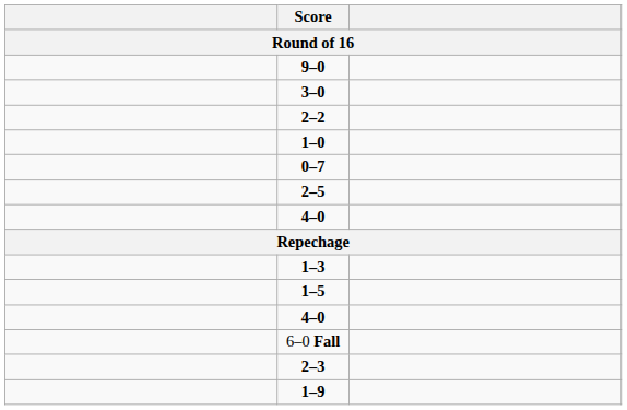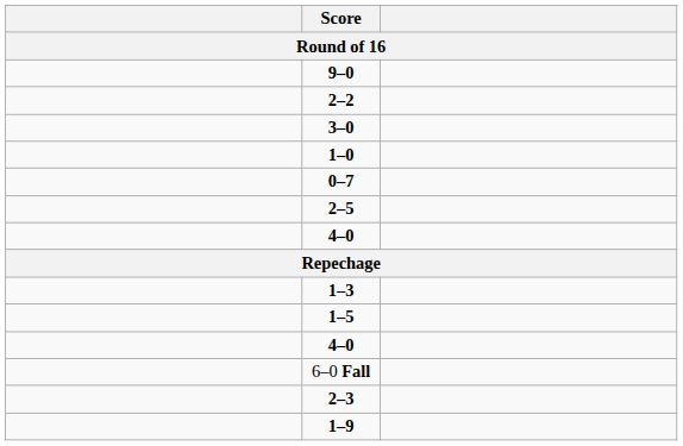 <table class="wikitable" style="text-align: left;">
 <tr>
 <th align="right" width="270"></th>
 <th width="65">Score</th>
 <th align="left" width="270"></th>
 </tr>
 <tr>
 <th colspan="3">Round of 16</th>
 </tr>
 <tr>
 <td><strong></strong></td>
 <td align=center><strong>9–0</strong></td>
 <td></td>
 </tr>
 <tr>
 <td><strong></strong></td>
-<td align=center><strong>3–0</strong></td>
+<td align=center><strong>2–2</strong></td>
 <td></td>
 </tr>
 <tr>
 <td><strong></strong></td>
-<td align=center><strong>2–2</strong></td>
+<td align=center><strong>3–0</strong></td>
 <td></td>
 </tr>
 <tr>
 <td><strong></strong></td>
 <td align=center><strong>1–0</strong></td>
 <td></td>
 </tr>
 <tr>
 <td></td>
 <td align=center><strong>0–7</strong></td>
 <td><strong></strong></td>
 </tr>
 <tr>
 <td></td>
 <td align=center><strong>2–5</strong></td>
 <td><strong></strong></td>
 </tr>
 <tr>
 <td><strong></strong></td>
 <td align=center><strong>4–0</strong></td>
 <td></td>
 </tr>
 <tr>
 <th colspan="3">Repechage</th>
 </tr>
 <tr>
 <td></td>
 <td align=center><strong>1–3</strong></td>
 <td><strong></strong></td>
 </tr>
 <tr>
 <td></td>
 <td align=center><strong>1–5</strong></td>
 <td><strong></strong></td>
 </tr>
 <tr>
 <td><strong></strong></td>
 <td align=center><strong>4–0</strong></td>
 <td></td>
 </tr>
 <tr>
 <td><strong></strong></td>
 <td align=center>6–0 <strong>Fall</strong></td>
 <td></td>
 </tr>
 <tr>
 <td></td>
 <td align=center><strong>2–3</strong></td>
 <td><strong></strong></td>
 </tr>
 <tr>
 <td></td>
 <td align=center><strong>1–9</strong></td>
 <td><strong></strong></td>
 </tr>
 </table>
